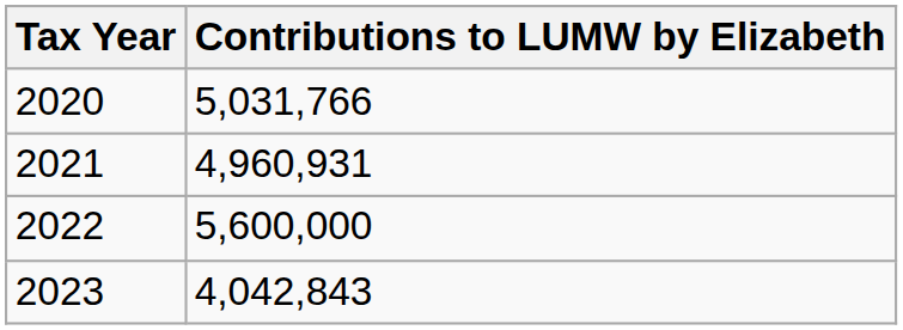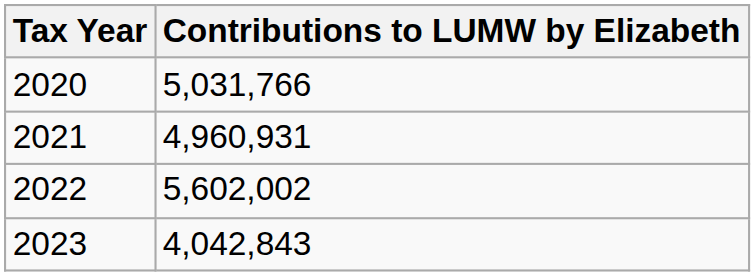 <table class="wikitable">
 <tr>
 <th>Tax Year</th>
 <th>Contributions to LUMW by Elizabeth</th>
 </tr>
 <tr>
 <td>2020</td>
 <td>5,031,766</td>
 </tr>
 <tr>
 <td>2021</td>
 <td>4,960,931</td>
 </tr>
 <tr>
 <td>2022</td>
-<td>5,600,000</td>
+<td>5,602,002</td>
 </tr>
 <tr>
 <td>2023</td>
 <td>4,042,843</td>
 </tr>
 </table>
